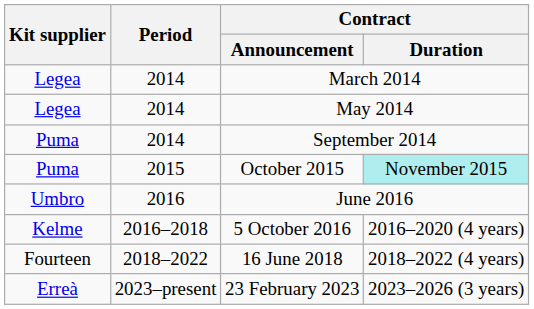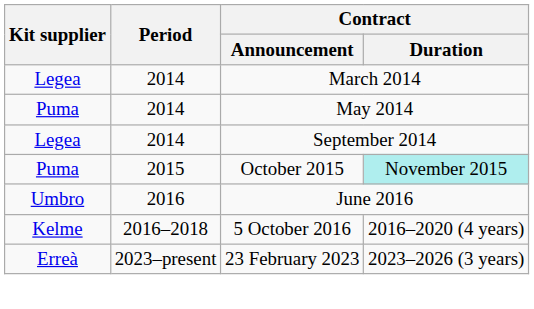 <table class="wikitable" style="text-align:center">
 <tr>
 <th rowspan="2">Kit supplier</th>
 <th rowspan="2">Period</th>
 <th colspan="2">Contract</th>
 </tr>
 <tr>
 <th>Announcement</th>
 <th>Duration</th>
 </tr>
 <tr>
 <td> <a href='#'>Legea</a></td>
 <td>2014</td>
 <td colspan="2">March 2014</td>
 </tr>
 <tr>
-<td> <a href='#'>Legea</a></td>
+<td> <a href='#'>Puma</a></td>
 <td>2014</td>
 <td colspan="2">May 2014</td>
 </tr>
 <tr>
-<td> <a href='#'>Puma</a></td>
+<td> <a href='#'>Legea</a></td>
 <td>2014</td>
 <td colspan="2">September 2014</td>
 </tr>
 <tr>
 <td> <a href='#'>Puma</a></td>
 <td>2015</td>
 <td>October 2015</td>
 <td style="background: paleturquoise;">November 2015</td>
 </tr>
 <tr>
 <td> <a href='#'>Umbro</a></td>
 <td>2016</td>
 <td colspan="2">June 2016</td>
 </tr>
 <tr>
 <td> <a href='#'>Kelme</a></td>
 <td>2016–2018</td>
 <td>5 October 2016</td>
 <td>2016–2020 (4 years)</td>
 </tr>
 <tr>
-<td> Fourteen</td>
-<td>2018–2022</td>
-<td>16 June 2018</td>
-<td>2018–2022 (4 years)</td>
-</tr>
-<tr>
 <td> <a href='#'>Erreà</a></td>
 <td>2023–present</td>
 <td>23 February 2023</td>
 <td>2023–2026 (3 years)</td>
 </tr>
 </table>
